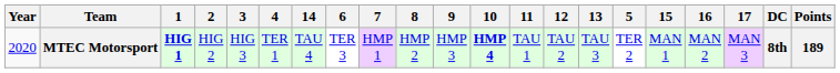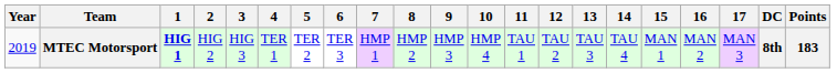 <table class="wikitable" style="text-align:center; font-size:85%">
 <tr>
 <th>Year</th>
 <th>Team</th>
 <th>1</th>
 <th>2</th>
 <th>3</th>
 <th>4</th>
-<th>14</th>
+<th>5</th>
 <th>6</th>
 <th>7</th>
 <th>8</th>
 <th>9</th>
 <th>10</th>
 <th>11</th>
 <th>12</th>
 <th>13</th>
-<th>5</th>
+<th>14</th>
 <th>15</th>
 <th>16</th>
 <th>17</th>
 <th>DC</th>
 <th>Points</th>
 </tr>
 <tr>
-<td><a href='#'>2020</a></td>
+<td><a href='#'>2019</a></td>
 <th nowrap>MTEC Motorsport</th>
 <td style="background:#DFFFDF;"><strong><a href='#'>HIG<br>1</a><br></strong></td>
 <td style="background:#DFFFDF;"><a href='#'>HIG<br>2</a><br></td>
 <td style="background:#DFFFDF;"><a href='#'>HIG<br>3</a><br></td>
 <td style="background:#DFFFDF;"><a href='#'>TER<br>1</a><br></td>
-<td style="background:#DFFFDF;"><a href='#'>TAU<br>4</a><br></td>
+<td style="background:#FFFFFF;"><a href='#'>TER<br>2</a><br></td>
 <td style="background:#FFFFFF;"><a href='#'>TER<br>3</a><br></td>
 <td style="background:#EFCFFF;"><a href='#'>HMP<br>1</a><br></td>
 <td style="background:#DFFFDF;"><a href='#'>HMP<br>2</a><br></td>
 <td style="background:#DFFFDF;"><a href='#'>HMP<br>3</a><br></td>
-<td style="background:#DFFFDF;"><strong><a href='#'>HMP<br>4</a><br></strong></td>
+<td style="background:#DFFFDF;"><a href='#'>HMP<br>4</a><br></td>
 <td style="background:#DFFFDF;"><a href='#'>TAU<br>1</a><br></td>
 <td style="background:#DFFFDF;"><a href='#'>TAU<br>2</a><br></td>
 <td style="background:#DFFFDF;"><a href='#'>TAU<br>3</a><br></td>
-<td style="background:#FFFFFF;"><a href='#'>TER<br>2</a><br></td>
+<td style="background:#DFFFDF;"><a href='#'>TAU<br>4</a><br></td>
 <td style="background:#DFFFDF;"><a href='#'>MAN<br>1</a><br></td>
 <td style="background:#DFFFDF;"><a href='#'>MAN<br>2</a><br></td>
 <td style="background:#EFCFFF;"><a href='#'>MAN<br>3</a><br></td>
 <th>8th</th>
-<th>189</th>
+<th>183</th>
 </tr>
 </table>
